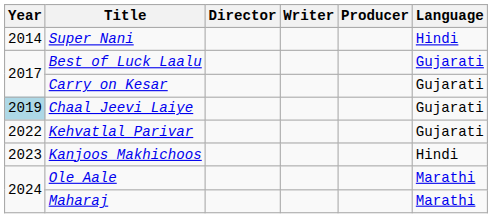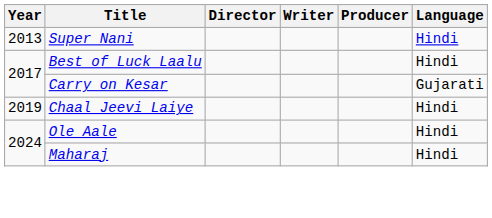 <table class="wikitable sortable">
 <tr>
 <th>Year</th>
 <th><strong>Title</strong></th>
 <th><strong>Director</strong></th>
 <th><strong>Writer</strong></th>
 <th><strong>Producer</strong></th>
 <th>Language</th>
 </tr>
 <tr>
-<td>2014</td>
+<td>2013</td>
 <td><em><a href='#'>Super Nani</a></em></td>
 <td></td>
 <td></td>
 <td></td>
 <td><a href='#'>Hindi</a></td>
 </tr>
 <tr>
 <td rowspan="2">2017</td>
 <td><em><a href='#'>Best of Luck Laalu</a></em></td>
 <td></td>
 <td></td>
 <td></td>
-<td><a href='#'>Gujarati</a></td>
+<td>Hindi</td>
 </tr>
 <tr>
 <td><a href='#'><em>Carry on Kesar</em></a></td>
 <td></td>
 <td></td>
 <td></td>
 <td>Gujarati</td>
 </tr>
 <tr>
-<td style="background: lightblue;">2019</td>
+<td>2019</td>
 <td><a href='#'><em>Chaal Jeevi Laiye</em></a></td>
-<td></td>
-<td></td>
-<td></td>
-<td>Gujarati</td>
-</tr>
-<tr>
-<td>2022</td>
-<td><em><a href='#'>Kehvatlal Parivar</a></em></td>
-<td></td>
-<td></td>
-<td></td>
-<td>Gujarati</td>
-</tr>
-<tr>
-<td>2023</td>
-<td><em><a href='#'>Kanjoos Makhichoos</a></em></td>
 <td></td>
 <td></td>
 <td></td>
 <td>Hindi</td>
 </tr>
 <tr>
 <td rowspan="2">2024</td>
 <td><em><a href='#'>Ole Aale</a></em></td>
 <td></td>
 <td></td>
 <td></td>
-<td><a href='#'>Marathi</a></td>
+<td>Hindi</td>
 </tr>
 <tr>
 <td><a href='#'><em>Maharaj</em></a></td>
 <td></td>
 <td></td>
 <td></td>
-<td><a href='#'>Marathi</a></td>
+<td>Hindi</td>
 </tr>
 </table>
